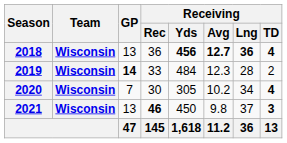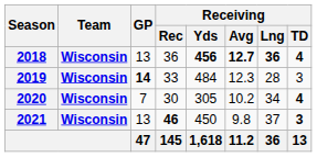 <table class="wikitable" style="text-align:center;">
 <tr>
 <th rowspan="2">Season</th>
 <th rowspan="2">Team</th>
 <th rowspan="2">GP</th>
 <th colspan="6">Receiving</th>
 </tr>
 <tr>
 <th>Rec</th>
 <th>Yds</th>
 <th>Avg</th>
 <th>Lng</th>
 <th>TD</th>
 </tr>
 <tr>
 <th><a href='#'>2018</a></th>
 <th><a href='#'>Wisconsin</a></th>
 <td>13</td>
 <td>36</td>
 <td><strong>456</strong></td>
 <td><strong>12.7</strong></td>
 <td><strong>36</strong></td>
 <td><strong>4</strong></td>
 </tr>
 <tr>
 <th><a href='#'>2019</a></th>
 <th><a href='#'>Wisconsin</a></th>
 <td><strong>14</strong></td>
 <td>33</td>
 <td>484</td>
 <td>12.3</td>
 <td>28</td>
-<td>2</td>
+<td>3</td>
 </tr>
 <tr>
 <th><a href='#'>2020</a></th>
 <th><a href='#'>Wisconsin</a></th>
 <td>7</td>
 <td>30</td>
 <td>305</td>
 <td>10.2</td>
 <td>34</td>
 <td><strong>4</strong></td>
 </tr>
 <tr>
 <th><a href='#'>2021</a></th>
 <th><a href='#'>Wisconsin</a></th>
 <td>13</td>
 <td><strong>46</strong></td>
 <td>450</td>
 <td>9.8</td>
 <td>37</td>
 <td><strong>3</strong></td>
 </tr>
 <tr>
 <th colspan="2"></th>
 <th>47</th>
 <th>145</th>
 <th>1,618</th>
 <th>11.2</th>
 <th>36</th>
 <th>13</th>
 </tr>
 </table>
